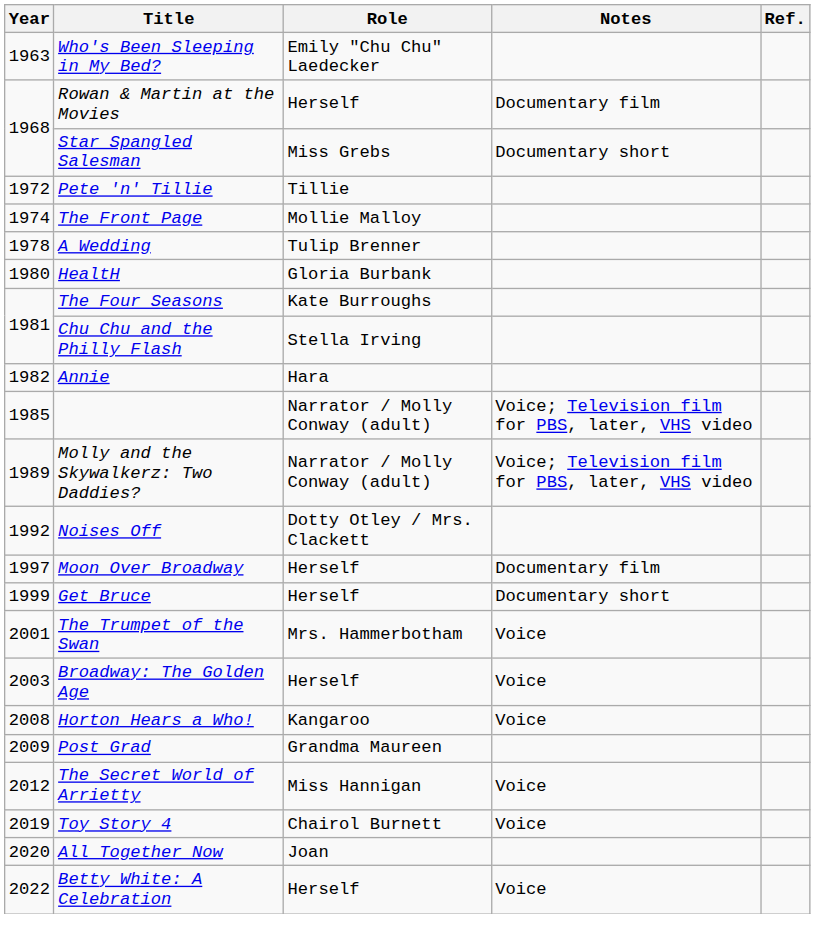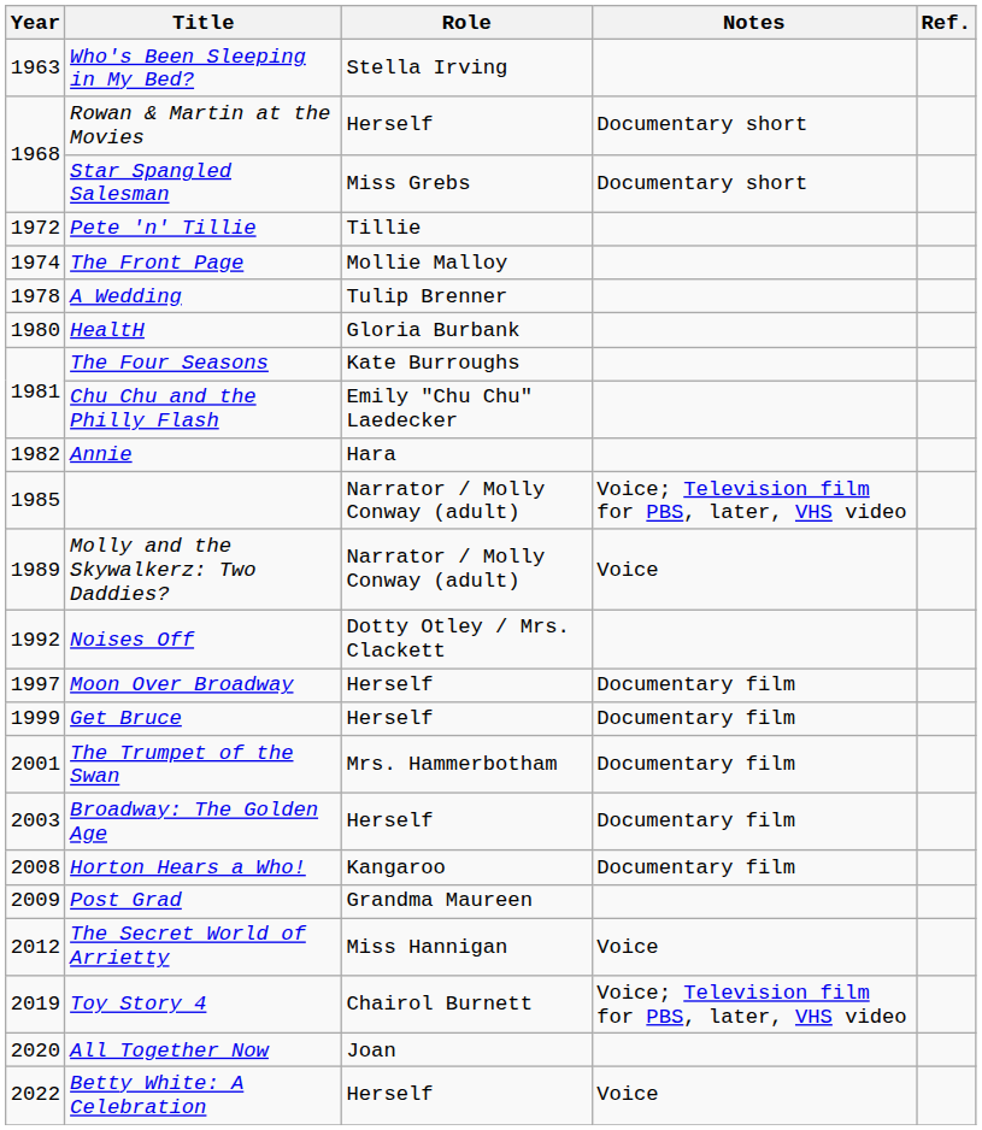 <table class="wikitable sortable">
 <tr>
 <th>Year</th>
 <th>Title</th>
 <th>Role</th>
 <th class="unsortable">Notes</th>
 <th>Ref.</th>
 </tr>
 <tr>
 <td>1963</td>
 <td><em><a href='#'>Who's Been Sleeping in My Bed?</a></em></td>
-<td>Emily "Chu Chu" Laedecker</td>
+<td>Stella Irving</td>
 <td></td>
 <td></td>
 </tr>
 <tr>
 <td rowspan="2">1968</td>
 <td><em>Rowan & Martin at the Movies</em></td>
 <td>Herself</td>
-<td>Documentary film</td>
+<td>Documentary short</td>
 <td></td>
 </tr>
 <tr>
 <td><em><a href='#'>Star Spangled Salesman</a></em></td>
 <td>Miss Grebs</td>
 <td>Documentary short</td>
 <td></td>
 </tr>
 <tr>
 <td>1972</td>
 <td><em><a href='#'>Pete 'n' Tillie</a></em></td>
 <td>Tillie</td>
 <td></td>
 <td></td>
 </tr>
 <tr>
 <td>1974</td>
 <td><em><a href='#'>The Front Page</a></em></td>
 <td>Mollie Malloy</td>
 <td></td>
 <td></td>
 </tr>
 <tr>
 <td>1978</td>
 <td><em><a href='#'>A Wedding</a></em></td>
 <td>Tulip Brenner</td>
 <td></td>
 <td></td>
 </tr>
 <tr>
 <td>1980</td>
 <td><em><a href='#'>HealtH</a></em></td>
 <td>Gloria Burbank</td>
 <td></td>
 <td></td>
 </tr>
 <tr>
 <td rowspan="2">1981</td>
 <td><em><a href='#'>The Four Seasons</a></em></td>
 <td>Kate Burroughs</td>
 <td></td>
 <td></td>
 </tr>
 <tr>
 <td><em><a href='#'>Chu Chu and the Philly Flash</a></em></td>
-<td>Stella Irving</td>
+<td>Emily "Chu Chu" Laedecker</td>
 <td></td>
 <td></td>
 </tr>
 <tr>
 <td>1982</td>
 <td><em><a href='#'>Annie</a></em></td>
 <td>Hara</td>
 <td></td>
 <td></td>
 </tr>
 <tr>
 <td>1985</td>
 <td><em></em></td>
 <td>Narrator / Molly Conway (adult)</td>
 <td>Voice;  <a href='#'>Television film</a> for <a href='#'>PBS</a>, later, <a href='#'>VHS</a> video</td>
 <td></td>
 </tr>
 <tr>
 <td>1989</td>
 <td><em>Molly and the Skywalkerz: Two Daddies?</em></td>
 <td>Narrator / Molly Conway (adult)</td>
-<td>Voice;  <a href='#'>Television film</a> for <a href='#'>PBS</a>, later, <a href='#'>VHS</a> video</td>
+<td>Voice</td>
 <td></td>
 </tr>
 <tr>
 <td>1992</td>
 <td><em><a href='#'>Noises Off</a></em></td>
 <td>Dotty Otley / Mrs. Clackett</td>
 <td></td>
 <td></td>
 </tr>
 <tr>
 <td>1997</td>
 <td><em><a href='#'>Moon Over Broadway</a></em></td>
 <td>Herself</td>
 <td>Documentary film</td>
 <td></td>
 </tr>
 <tr>
 <td>1999</td>
 <td><em><a href='#'>Get Bruce</a></em></td>
 <td>Herself</td>
-<td>Documentary short</td>
+<td>Documentary film</td>
 <td></td>
 </tr>
 <tr>
 <td>2001</td>
 <td><em><a href='#'>The Trumpet of the Swan</a></em></td>
 <td>Mrs. Hammerbotham</td>
-<td>Voice</td>
+<td>Documentary film</td>
 <td></td>
 </tr>
 <tr>
 <td>2003</td>
 <td><em><a href='#'>Broadway: The Golden Age</a></em></td>
 <td>Herself</td>
-<td>Voice</td>
+<td>Documentary film</td>
 <td></td>
 </tr>
 <tr>
 <td>2008</td>
 <td><em><a href='#'>Horton Hears a Who!</a></em></td>
 <td>Kangaroo</td>
-<td>Voice</td>
+<td>Documentary film</td>
 <td></td>
 </tr>
 <tr>
 <td>2009</td>
 <td><em><a href='#'>Post Grad</a></em></td>
 <td>Grandma Maureen</td>
 <td></td>
 <td></td>
 </tr>
 <tr>
 <td>2012</td>
 <td><em><a href='#'>The Secret World of Arrietty</a></em></td>
 <td>Miss Hannigan</td>
 <td>Voice</td>
 <td></td>
 </tr>
 <tr>
 <td>2019</td>
 <td><em><a href='#'>Toy Story 4</a></em></td>
 <td>Chairol Burnett</td>
-<td>Voice</td>
+<td>Voice;  <a href='#'>Television film</a> for <a href='#'>PBS</a>, later, <a href='#'>VHS</a> video</td>
 <td></td>
 </tr>
 <tr>
 <td>2020</td>
 <td><em><a href='#'>All Together Now</a></em></td>
 <td>Joan</td>
 <td></td>
 <td></td>
 </tr>
 <tr>
 <td>2022</td>
 <td><em><a href='#'>Betty White: A Celebration</a></em></td>
 <td>Herself</td>
 <td>Voice</td>
 <td></td>
 </tr>
 </table>
